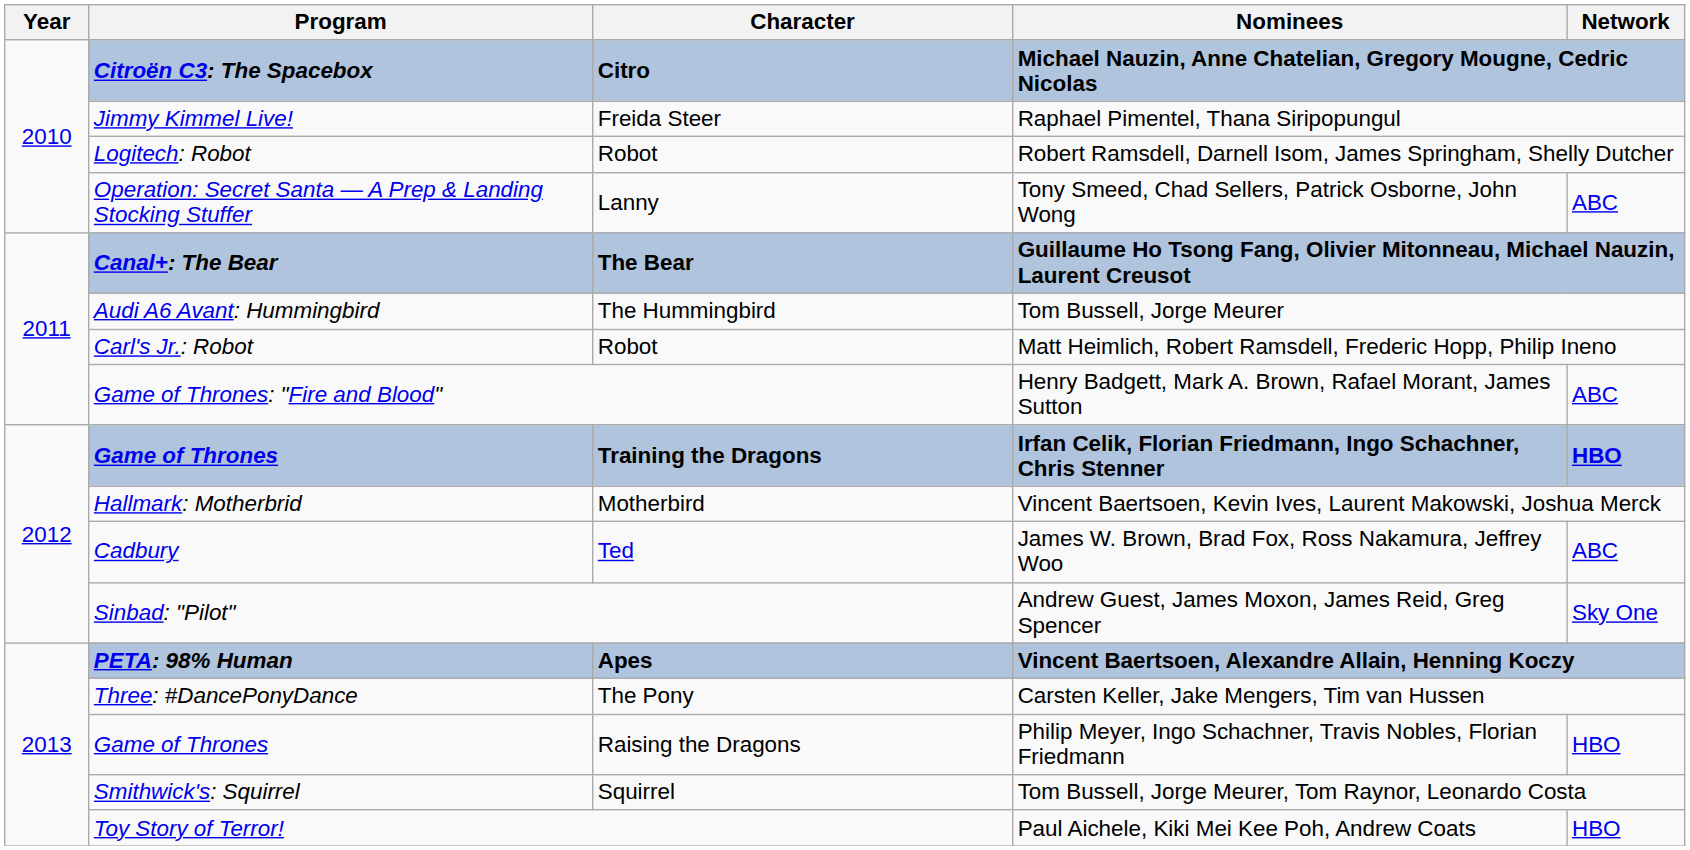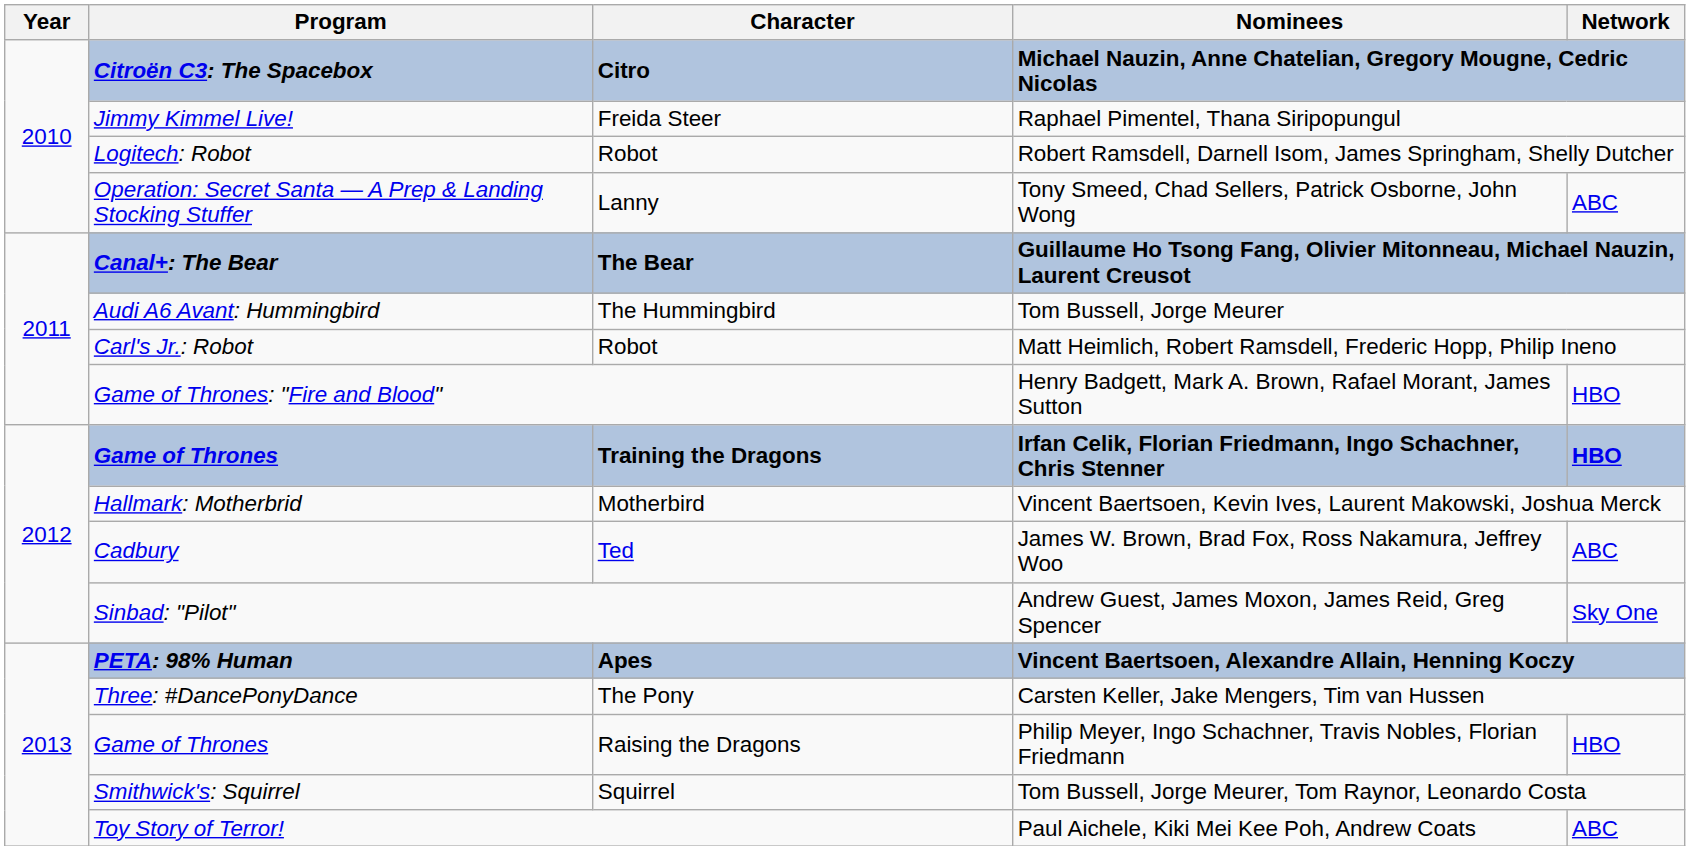 <table class="wikitable" width="95%" cellpadding="5">
 <tr>
 <th width="5%">Year</th>
 <th width="30%">Program</th>
 <th width="25%">Character</th>
 <th width="33%">Nominees</th>
 <th width="8%">Network</th>
 </tr>
 <tr>
 <td rowspan="4" style="text-align:center;"><a href='#'>2010</a><br></td>
 <td style="background:#B0C4DE;"><strong><em><a href='#'>Citroën C3</a>: The Spacebox</em></strong></td>
 <td style="background:#B0C4DE;"><strong>Citro</strong></td>
 <td style="background:#B0C4DE;" colspan="2"><strong>Michael Nauzin, Anne Chatelian, Gregory Mougne, Cedric Nicolas</strong></td>
 </tr>
 <tr>
 <td><em><a href='#'>Jimmy Kimmel Live!</a></em></td>
 <td>Freida Steer</td>
 <td colspan="2">Raphael Pimentel, Thana Siripopungul</td>
 </tr>
 <tr>
 <td><em><a href='#'>Logitech</a>: Robot</em></td>
 <td>Robot</td>
 <td colspan="2">Robert Ramsdell, Darnell Isom, James Springham, Shelly Dutcher</td>
 </tr>
 <tr>
 <td><em><a href='#'>Operation: Secret Santa — A Prep & Landing Stocking Stuffer</a></em></td>
 <td>Lanny</td>
 <td>Tony Smeed, Chad Sellers, Patrick Osborne, John Wong</td>
 <td><a href='#'>ABC</a></td>
 </tr>
 <tr>
 <td rowspan="4" style="text-align:center;"><a href='#'>2011</a><br></td>
 <td style="background:#B0C4DE;"><strong><em><a href='#'>Canal+</a>: The Bear</em></strong></td>
 <td style="background:#B0C4DE;"><strong>The Bear</strong></td>
 <td style="background:#B0C4DE;" colspan="2"><strong>Guillaume Ho Tsong Fang, Olivier Mitonneau, Michael Nauzin, Laurent Creusot</strong></td>
 </tr>
 <tr>
 <td><em><a href='#'>Audi A6 Avant</a>: Hummingbird</em></td>
 <td>The Hummingbird</td>
 <td colspan="2">Tom Bussell, Jorge Meurer</td>
 </tr>
 <tr>
 <td><em><a href='#'>Carl's Jr.</a>: Robot</em></td>
 <td>Robot</td>
 <td colspan="2">Matt Heimlich, Robert Ramsdell, Frederic Hopp, Philip Ineno</td>
 </tr>
 <tr>
 <td colspan="2"><em><a href='#'>Game of Thrones</a>: "<a href='#'>Fire and Blood</a>"</em></td>
 <td>Henry Badgett, Mark A. Brown, Rafael Morant, James Sutton</td>
-<td><a href='#'>ABC</a></td>
+<td><a href='#'>HBO</a></td>
 </tr>
 <tr>
 <td rowspan="4" style="text-align:center;"><a href='#'>2012</a><br></td>
 <td style="background:#B0C4DE;"><strong><em><a href='#'>Game of Thrones</a></em></strong></td>
 <td style="background:#B0C4DE;"><strong>Training the Dragons</strong></td>
 <td style="background:#B0C4DE;"><strong>Irfan Celik, Florian Friedmann, Ingo Schachner, Chris Stenner</strong></td>
 <td style="background:#B0C4DE;"><strong><a href='#'>HBO</a></strong></td>
 </tr>
 <tr>
 <td><em><a href='#'>Hallmark</a>: Motherbrid</em></td>
 <td>Motherbird</td>
 <td colspan="2">Vincent Baertsoen, Kevin Ives, Laurent Makowski, Joshua Merck</td>
 </tr>
 <tr>
 <td><em><a href='#'>Cadbury</a></em></td>
 <td><a href='#'>Ted</a></td>
 <td>James W. Brown, Brad Fox, Ross Nakamura, Jeffrey Woo</td>
 <td><a href='#'>ABC</a></td>
 </tr>
 <tr>
 <td colspan="2"><em><a href='#'>Sinbad</a>: "Pilot"</em></td>
 <td>Andrew Guest, James Moxon, James Reid, Greg Spencer</td>
 <td><a href='#'>Sky One</a></td>
 </tr>
 <tr>
 <td rowspan="5" style="text-align:center;"><a href='#'>2013</a><br></td>
 <td style="background:#B0C4DE;"><strong><em><a href='#'>PETA</a>: 98% Human</em></strong></td>
 <td style="background:#B0C4DE;"><strong>Apes</strong></td>
 <td style="background:#B0C4DE;" colspan="2"><strong>Vincent Baertsoen, Alexandre Allain, Henning Koczy</strong></td>
 </tr>
 <tr>
 <td><em><a href='#'>Three</a>: #DancePonyDance</em></td>
 <td>The Pony</td>
 <td colspan="2">Carsten Keller, Jake Mengers, Tim van Hussen</td>
 </tr>
 <tr>
 <td><em><a href='#'>Game of Thrones</a></em></td>
 <td>Raising the Dragons</td>
 <td>Philip Meyer, Ingo Schachner, Travis Nobles, Florian Friedmann</td>
 <td><a href='#'>HBO</a></td>
 </tr>
 <tr>
 <td><em><a href='#'>Smithwick's</a>: Squirrel</em></td>
 <td>Squirrel</td>
 <td colspan="2">Tom Bussell, Jorge Meurer, Tom Raynor, Leonardo Costa</td>
 </tr>
 <tr>
 <td colspan="2"><em><a href='#'>Toy Story of Terror!</a></em></td>
 <td>Paul Aichele, Kiki Mei Kee Poh, Andrew Coats</td>
-<td><a href='#'>HBO</a></td>
+<td><a href='#'>ABC</a></td>
 </tr>
 </table>
